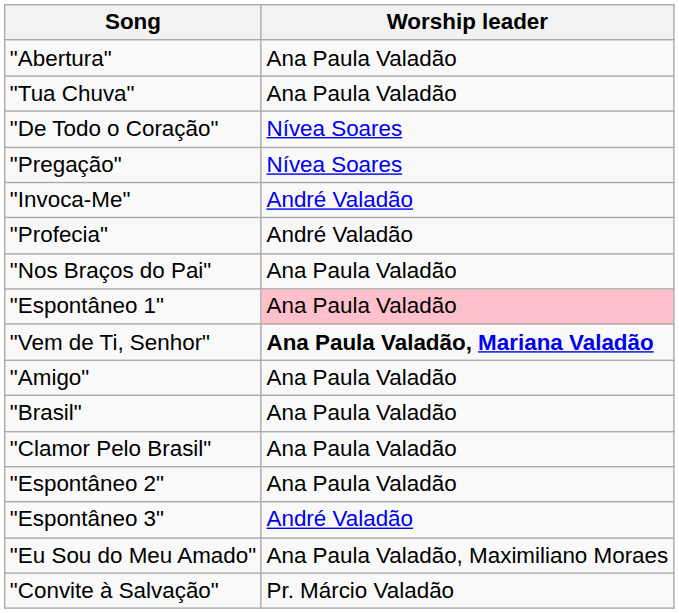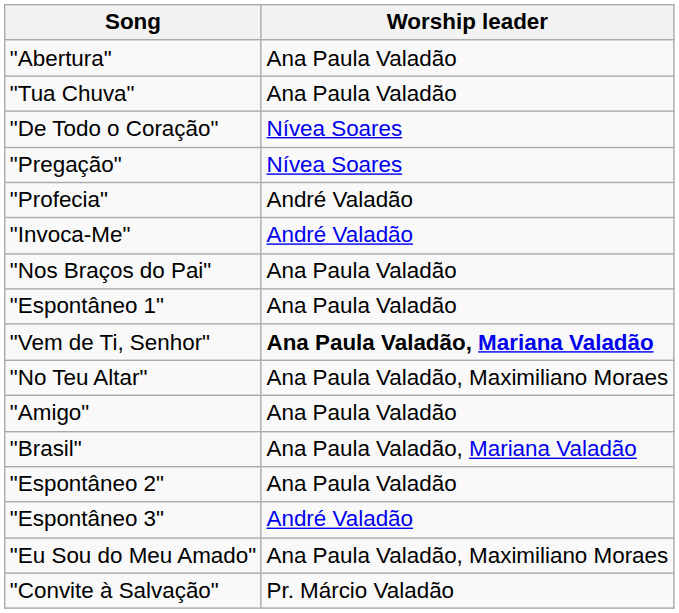 <table class="wikitable">
 <tr>
 <th>Song</th>
 <th>Worship leader</th>
 </tr>
 <tr>
 <td>"Abertura"</td>
 <td>Ana Paula Valadão</td>
 </tr>
 <tr>
 <td>"Tua Chuva"</td>
 <td>Ana Paula Valadão</td>
 </tr>
 <tr>
 <td>"De Todo o Coração"</td>
 <td><a href='#'>Nívea Soares</a></td>
 </tr>
 <tr>
 <td>"Pregação"</td>
 <td><a href='#'>Nívea Soares</a></td>
 </tr>
 <tr>
+<td>"Profecia"</td>
+<td>André Valadão</td>
+</tr>
+<tr>
 <td>"Invoca-Me"</td>
 <td><a href='#'>André Valadão</a></td>
-</tr>
-<tr>
-<td>"Profecia"</td>
-<td>André Valadão</td>
 </tr>
 <tr>
 <td>"Nos Braços do Pai"</td>
 <td>Ana Paula Valadão</td>
 </tr>
 <tr>
 <td>"Espontâneo 1"</td>
-<td style="background: pink;">Ana Paula Valadão</td>
+<td>Ana Paula Valadão</td>
 </tr>
 <tr>
 <td>"Vem de Ti, Senhor"</td>
 <td><strong>Ana Paula Valadão, <a href='#'>Mariana Valadão</a></strong></td>
+</tr>
+<tr>
+<td>"No Teu Altar"</td>
+<td>Ana Paula Valadão, Maximiliano Moraes</td>
 </tr>
 <tr>
 <td>"Amigo"</td>
 <td>Ana Paula Valadão</td>
 </tr>
 <tr>
 <td>"Brasil"</td>
-<td>Ana Paula Valadão</td>
-</tr>
-<tr>
-<td>"Clamor Pelo Brasil"</td>
-<td>Ana Paula Valadão</td>
+<td>Ana Paula Valadão, <a href='#'>Mariana Valadão</a></td>
 </tr>
 <tr>
 <td>"Espontâneo 2"</td>
 <td>Ana Paula Valadão</td>
 </tr>
 <tr>
 <td>"Espontâneo 3"</td>
 <td><a href='#'>André Valadão</a></td>
 </tr>
 <tr>
 <td>"Eu Sou do Meu Amado"</td>
 <td>Ana Paula Valadão, Maximiliano Moraes</td>
 </tr>
 <tr>
 <td>"Convite à Salvação"</td>
 <td>Pr. Márcio Valadão</td>
 </tr>
 </table>
